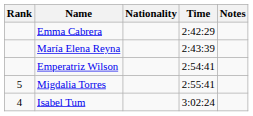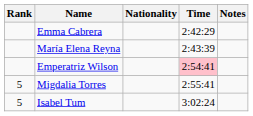 <table class="wikitable sortable" style="text-align:center;font-size:95%">
 <tr>
 <th>Rank</th>
 <th>Name</th>
 <th>Nationality</th>
 <th>Time</th>
 <th>Notes</th>
 </tr>
 <tr>
 <td></td>
 <td align=left><a href='#'>Emma Cabrera</a></td>
 <td align=left></td>
 <td>2:42:29</td>
 <td></td>
 </tr>
 <tr>
 <td></td>
 <td align=left><a href='#'>María Elena Reyna</a></td>
 <td align=left></td>
 <td>2:43:39</td>
 <td></td>
 </tr>
 <tr>
 <td></td>
 <td align=left><a href='#'>Emperatriz Wilson</a></td>
 <td align=left></td>
-<td>2:54:41</td>
+<td style="background: pink;">2:54:41</td>
 <td></td>
 </tr>
 <tr>
 <td>5</td>
 <td align=left><a href='#'>Migdalia Torres</a></td>
 <td align=left></td>
 <td>2:55:41</td>
 <td></td>
 </tr>
 <tr>
-<td>4</td>
+<td>5</td>
 <td align=left><a href='#'>Isabel Tum</a></td>
 <td align=left></td>
 <td>3:02:24</td>
 <td></td>
 </tr>
 </table>
